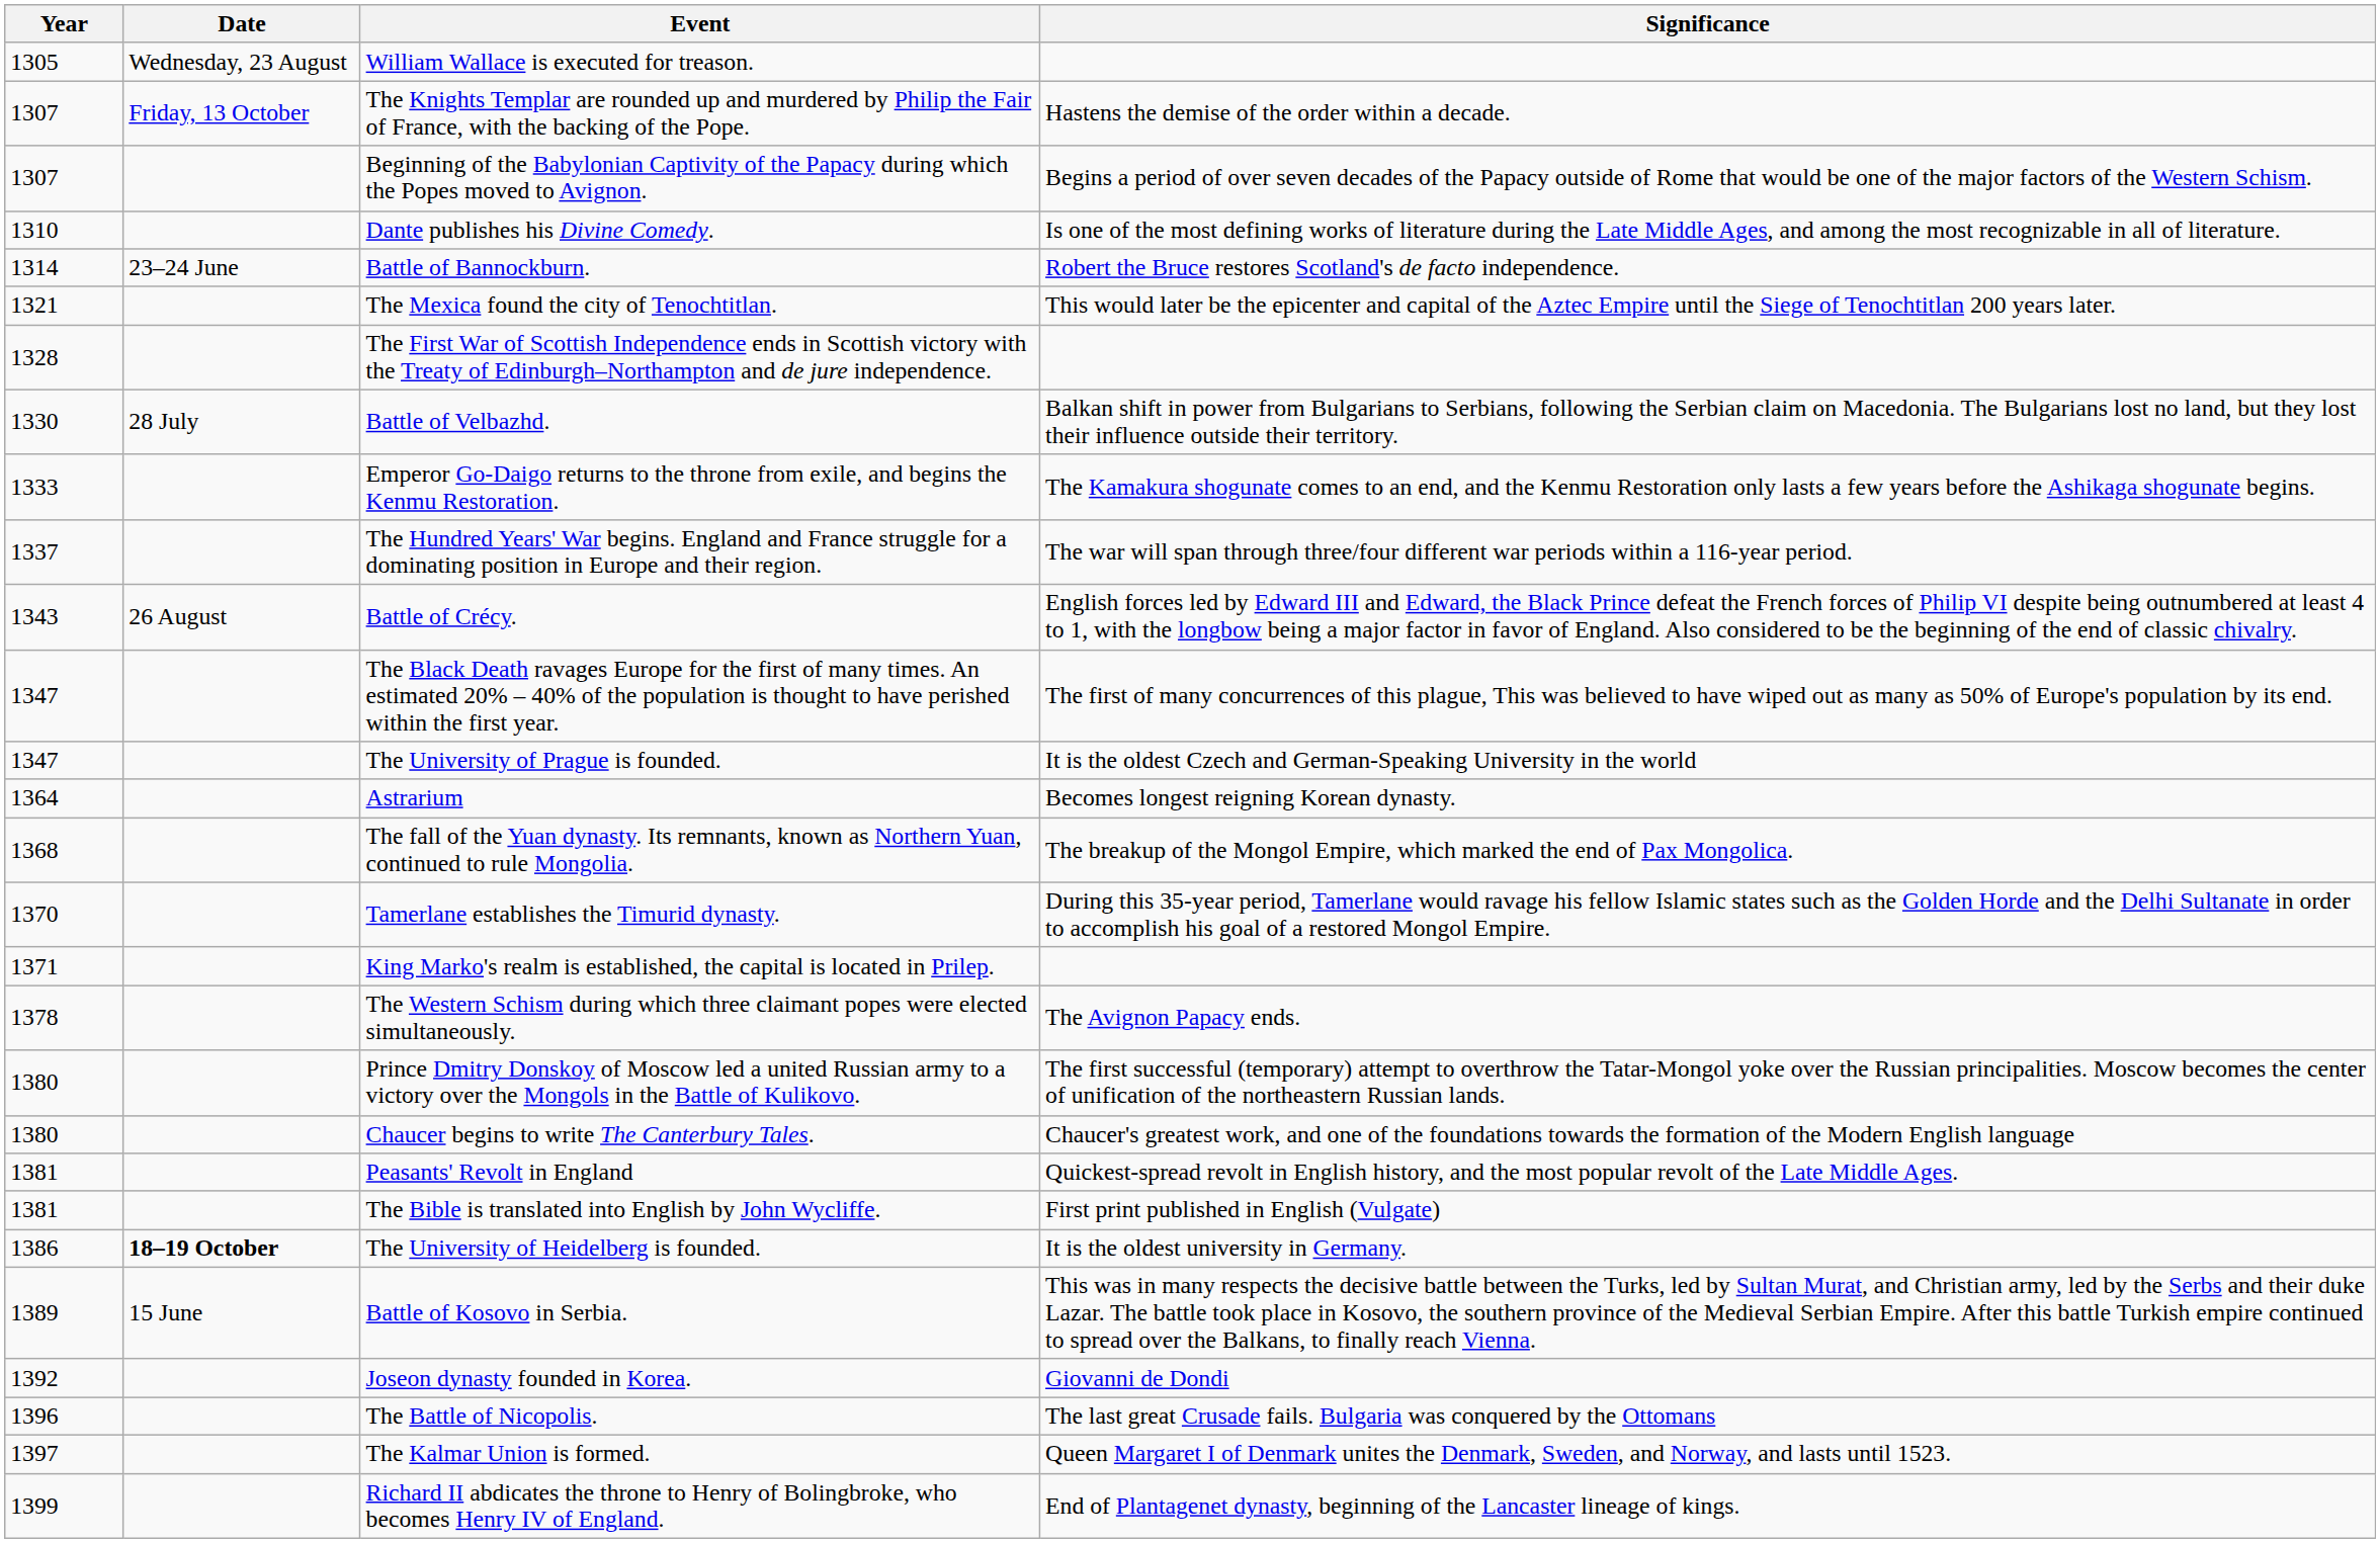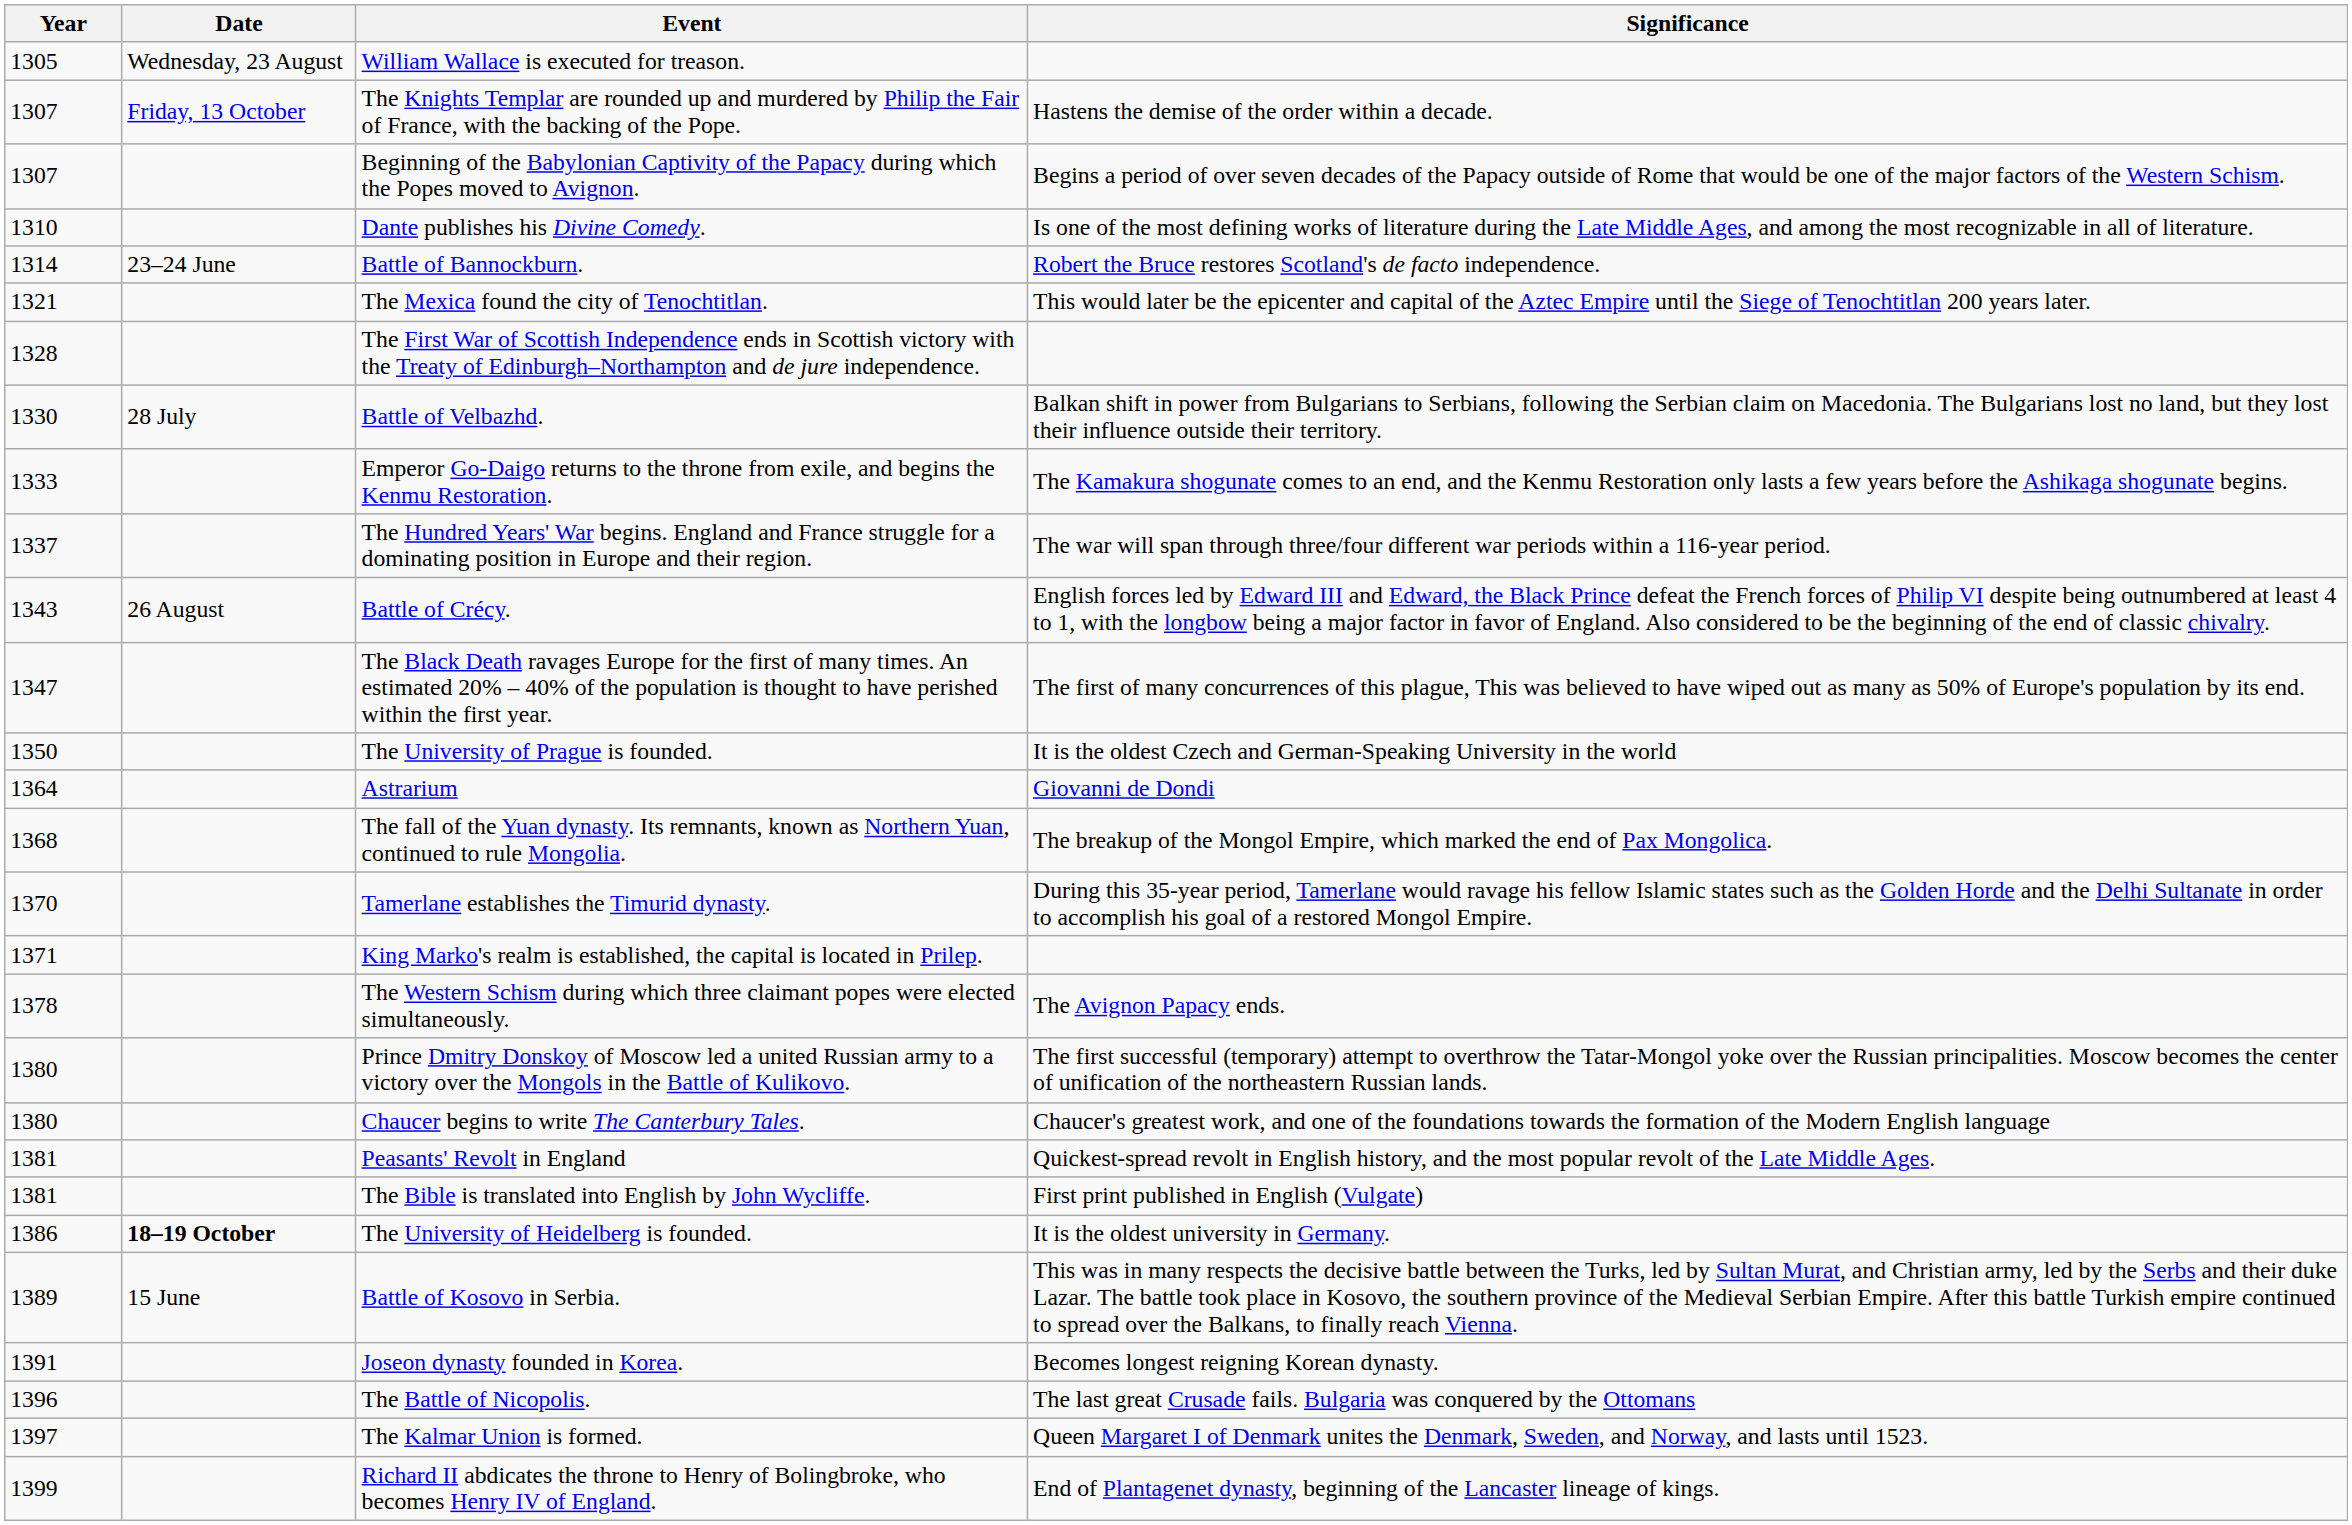 <table class="wikitable" style="width:100%;">
 <tr>
 <th style="width:5%">Year</th>
 <th style="width:10%">Date</th>
 <th>Event</th>
 <th>Significance</th>
 </tr>
 <tr>
 <td>1305</td>
 <td>Wednesday, 23 August</td>
 <td><a href='#'>William Wallace</a> is executed for treason.</td>
 </tr>
 <tr>
 <td>1307</td>
 <td><a href='#'>Friday, 13 October</a></td>
 <td>The <a href='#'>Knights Templar</a> are rounded up and murdered by <a href='#'>Philip the Fair</a> of France, with the backing of the Pope.</td>
 <td>Hastens the demise of the order within a decade.</td>
 </tr>
 <tr>
 <td>1307</td>
 <td></td>
 <td>Beginning of the <a href='#'>Babylonian Captivity of the Papacy</a> during which the Popes moved to <a href='#'>Avignon</a>.</td>
 <td>Begins a period of over seven decades of the Papacy outside of Rome that would be one of the major factors of the <a href='#'>Western Schism</a>.</td>
 </tr>
 <tr>
 <td>1310</td>
 <td></td>
 <td><a href='#'>Dante</a> publishes his <em><a href='#'>Divine Comedy</a></em>.</td>
 <td>Is one of the most defining works of literature during the <a href='#'>Late Middle Ages</a>, and among the most recognizable in all of literature.</td>
 </tr>
 <tr>
 <td>1314</td>
 <td>23–24 June</td>
 <td><a href='#'>Battle of Bannockburn</a>.</td>
 <td><a href='#'>Robert the Bruce</a> restores <a href='#'>Scotland</a>'s <em>de facto</em> independence.</td>
 </tr>
 <tr>
 <td>1321</td>
 <td></td>
 <td>The <a href='#'>Mexica</a> found the city of <a href='#'>Tenochtitlan</a>.</td>
 <td>This would later be the epicenter and capital of the <a href='#'>Aztec Empire</a> until the <a href='#'>Siege of Tenochtitlan</a> 200 years later.</td>
 </tr>
 <tr>
 <td>1328</td>
 <td></td>
 <td>The <a href='#'>First War of Scottish Independence</a> ends in Scottish victory with the <a href='#'>Treaty of Edinburgh–Northampton</a> and <em>de jure</em> independence.</td>
 </tr>
 <tr>
 <td>1330</td>
 <td>28 July</td>
 <td><a href='#'>Battle of Velbazhd</a>.</td>
 <td>Balkan shift in power from Bulgarians to Serbians, following the Serbian claim on Macedonia. The Bulgarians lost no land, but they lost their influence outside their territory.</td>
 </tr>
 <tr>
 <td>1333</td>
 <td></td>
 <td>Emperor <a href='#'>Go-Daigo</a> returns to the throne from exile, and begins the <a href='#'>Kenmu Restoration</a>.</td>
 <td>The <a href='#'>Kamakura shogunate</a> comes to an end, and the Kenmu Restoration only lasts a few years before the <a href='#'>Ashikaga shogunate</a> begins.</td>
 </tr>
 <tr>
 <td>1337</td>
 <td></td>
 <td>The <a href='#'>Hundred Years' War</a> begins. England and France struggle for a dominating position in Europe and their region.</td>
 <td>The war will span through three/four different war periods within a 116-year period.</td>
 </tr>
 <tr>
 <td>1343</td>
 <td>26 August</td>
 <td><a href='#'>Battle of Crécy</a>.</td>
 <td>English forces led by <a href='#'>Edward III</a> and <a href='#'>Edward, the Black Prince</a> defeat the French forces of <a href='#'>Philip VI</a> despite being outnumbered at least 4 to 1, with the <a href='#'>longbow</a> being a major factor in favor of England. Also considered to be the beginning of the end of classic <a href='#'>chivalry</a>.</td>
 </tr>
 <tr>
 <td>1347</td>
 <td></td>
 <td>The <a href='#'>Black Death</a> ravages Europe for the first of many times. An estimated 20% – 40% of the population is thought to have perished within the first year.</td>
 <td>The first of many concurrences of this plague, This was believed to have wiped out as many as 50% of Europe's population by its end.</td>
 </tr>
 <tr>
-<td>1347</td>
+<td>1350</td>
 <td></td>
 <td>The <a href='#'>University of Prague</a> is founded.</td>
 <td>It is the oldest Czech and German-Speaking University in the world</td>
 </tr>
 <tr>
 <td>1364</td>
 <td></td>
 <td><a href='#'>Astrarium</a></td>
-<td>Becomes longest reigning Korean dynasty.</td>
+<td><a href='#'>Giovanni de Dondi</a></td>
 </tr>
 <tr>
 <td>1368</td>
 <td></td>
 <td>The fall of the <a href='#'>Yuan dynasty</a>. Its remnants, known as <a href='#'>Northern Yuan</a>, continued to rule <a href='#'>Mongolia</a>.</td>
 <td>The breakup of the Mongol Empire, which marked the end of <a href='#'>Pax Mongolica</a>.</td>
 </tr>
 <tr>
 <td>1370</td>
 <td></td>
 <td><a href='#'>Tamerlane</a> establishes the <a href='#'>Timurid dynasty</a>.</td>
 <td>During this 35-year period, <a href='#'>Tamerlane</a> would ravage his fellow Islamic states such as the <a href='#'>Golden Horde</a> and the <a href='#'>Delhi Sultanate</a> in order to accomplish his goal of a restored Mongol Empire.</td>
 </tr>
 <tr>
 <td>1371</td>
 <td></td>
 <td><a href='#'>King Marko</a>'s realm is established, the capital is located in <a href='#'>Prilep</a>.</td>
 </tr>
 <tr>
 <td>1378</td>
 <td></td>
 <td>The <a href='#'>Western Schism</a> during which three claimant popes were elected simultaneously.</td>
 <td>The <a href='#'>Avignon Papacy</a> ends.</td>
 </tr>
 <tr>
 <td>1380</td>
 <td></td>
 <td>Prince <a href='#'>Dmitry Donskoy</a> of Moscow led a united Russian army to a victory over the <a href='#'>Mongols</a> in the <a href='#'>Battle of Kulikovo</a>.</td>
 <td>The first successful (temporary) attempt to overthrow the Tatar-Mongol yoke over the Russian principalities. Moscow becomes the center of unification of the northeastern Russian lands.</td>
 </tr>
 <tr>
 <td>1380</td>
 <td></td>
 <td><a href='#'>Chaucer</a> begins to write <em><a href='#'>The Canterbury Tales</a></em>.</td>
 <td>Chaucer's greatest work, and one of the foundations towards the formation of the Modern English language</td>
 </tr>
 <tr>
 <td>1381</td>
 <td></td>
 <td><a href='#'>Peasants' Revolt</a> in England</td>
 <td>Quickest-spread revolt in English history, and the most popular revolt of the <a href='#'>Late Middle Ages</a>.</td>
 </tr>
 <tr>
 <td>1381</td>
 <td></td>
 <td>The <a href='#'>Bible</a> is translated into English by <a href='#'>John Wycliffe</a>.</td>
 <td>First print published in English (<a href='#'>Vulgate</a>)</td>
 </tr>
 <tr>
 <td>1386</td>
 <td><strong>18–19 October</strong></td>
 <td>The <a href='#'>University of Heidelberg</a> is founded.</td>
 <td>It is the oldest university in <a href='#'>Germany</a>.</td>
 </tr>
 <tr>
 <td>1389</td>
 <td>15 June</td>
 <td><a href='#'>Battle of Kosovo</a> in Serbia.</td>
 <td>This was in many respects the decisive battle between the Turks, led by <a href='#'>Sultan Murat</a>, and Christian army, led by the <a href='#'>Serbs</a> and their duke Lazar. The battle took place in Kosovo, the southern province of the Medieval Serbian Empire. After this battle Turkish empire continued to spread over the Balkans, to finally reach <a href='#'>Vienna</a>.</td>
 </tr>
 <tr>
-<td>1392</td>
+<td>1391</td>
 <td></td>
 <td><a href='#'>Joseon dynasty</a> founded in <a href='#'>Korea</a>.</td>
-<td><a href='#'>Giovanni de Dondi</a></td>
+<td>Becomes longest reigning Korean dynasty.</td>
 </tr>
 <tr>
 <td>1396</td>
 <td></td>
 <td>The <a href='#'>Battle of Nicopolis</a>.</td>
 <td>The last great <a href='#'>Crusade</a> fails. <a href='#'>Bulgaria</a> was conquered by the <a href='#'>Ottomans</a></td>
 </tr>
 <tr>
 <td>1397</td>
 <td></td>
 <td>The <a href='#'>Kalmar Union</a> is formed.</td>
 <td>Queen <a href='#'>Margaret I of Denmark</a> unites the <a href='#'>Denmark</a>, <a href='#'>Sweden</a>, and <a href='#'>Norway</a>, and lasts until 1523.</td>
 </tr>
 <tr>
 <td>1399</td>
 <td></td>
 <td><a href='#'>Richard II</a> abdicates the throne to Henry of Bolingbroke, who becomes <a href='#'>Henry IV of England</a>.</td>
 <td>End of <a href='#'>Plantagenet dynasty</a>, beginning of the <a href='#'>Lancaster</a> lineage of kings.</td>
 </tr>
 </table>
